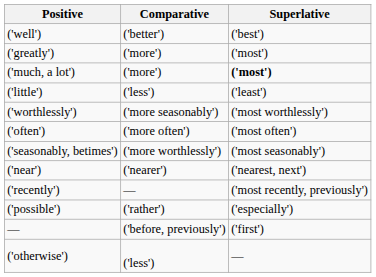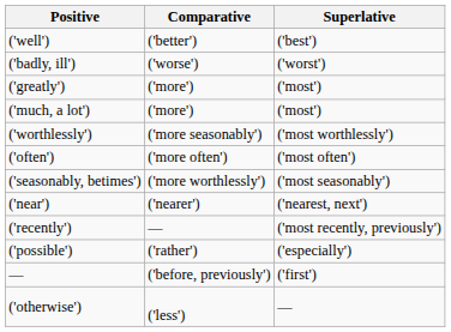 <table class="wikitable">
 <tr>
 <th>Positive</th>
 <th>Comparative</th>
 <th>Superlative</th>
 </tr>
 <tr>
 <td> ('well')</td>
 <td> ('better')</td>
 <td> ('best')</td>
 </tr>
 <tr>
+<td> ('badly, ill')</td>
+<td> ('worse')</td>
+<td> ('worst')</td>
+</tr>
+<tr>
 <td> ('greatly')</td>
 <td> ('more')</td>
 <td> ('most')</td>
 </tr>
 <tr>
 <td> ('much, a lot')</td>
 <td> ('more')</td>
-<td><strong> ('most')</strong></td>
-</tr>
-<tr>
-<td> ('little')</td>
-<td> ('less')</td>
-<td> ('least')</td>
+<td> ('most')</td>
 </tr>
 <tr>
 <td> ('worthlessly')</td>
 <td> ('more seasonably')</td>
 <td> ('most worthlessly')</td>
 </tr>
 <tr>
 <td> ('often')</td>
 <td> ('more often')</td>
 <td> ('most often')</td>
 </tr>
 <tr>
 <td> ('seasonably, betimes')</td>
 <td> ('more worthlessly')</td>
 <td> ('most seasonably')</td>
 </tr>
 <tr>
 <td> ('near')</td>
 <td> ('nearer')</td>
 <td> ('nearest, next')</td>
 </tr>
 <tr>
 <td> ('recently')</td>
 <td>—</td>
 <td> ('most recently, previously')</td>
 </tr>
 <tr>
 <td> ('possible')</td>
 <td> ('rather')</td>
 <td> ('especially')</td>
 </tr>
 <tr>
 <td>—</td>
 <td> ('before, previously')</td>
 <td> ('first')</td>
 </tr>
 <tr>
 <td> ('otherwise')</td>
 <td> <br>  ('less')</td>
 <td>—</td>
 </tr>
 </table>
